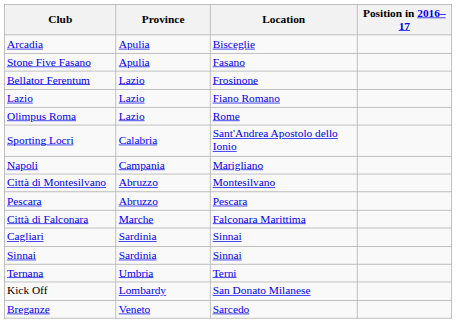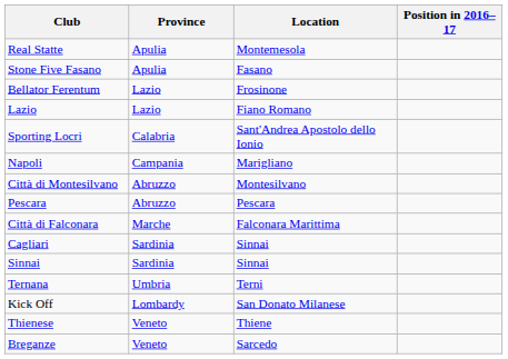 <table class="wikitable sortable">
 <tr>
 <th width=150>Club</th>
 <th width=125>Province</th>
 <th width=200>Location</th>
 <th width=125>Position in <a href='#'>2016–17</a></th>
 </tr>
 <tr>
-<td><a href='#'>Arcadia</a></td>
+<td><a href='#'>Real Statte</a></td>
 <td> <a href='#'>Apulia</a></td>
-<td><a href='#'>Bisceglie</a></td>
+<td><a href='#'>Montemesola</a></td>
 <td></td>
 </tr>
 <tr>
 <td><a href='#'>Stone Five Fasano</a></td>
 <td> <a href='#'>Apulia</a></td>
 <td><a href='#'>Fasano</a></td>
 <td></td>
 </tr>
 <tr>
 <td><a href='#'>Bellator Ferentum</a></td>
 <td> <a href='#'>Lazio</a></td>
 <td><a href='#'>Frosinone</a></td>
 <td></td>
 </tr>
 <tr>
 <td><a href='#'>Lazio</a></td>
 <td> <a href='#'>Lazio</a></td>
 <td><a href='#'>Fiano Romano</a></td>
-<td></td>
-</tr>
-<tr>
-<td><a href='#'>Olimpus Roma</a></td>
-<td> <a href='#'>Lazio</a></td>
-<td><a href='#'>Rome</a></td>
 <td></td>
 </tr>
 <tr>
 <td><a href='#'>Sporting Locri</a></td>
 <td> <a href='#'>Calabria</a></td>
 <td><a href='#'>Sant'Andrea Apostolo dello Ionio</a></td>
 <td></td>
 </tr>
 <tr>
 <td><a href='#'>Napoli</a></td>
 <td> <a href='#'>Campania</a></td>
 <td><a href='#'>Marigliano</a></td>
 <td></td>
 </tr>
 <tr>
 <td><a href='#'>Città di Montesilvano</a></td>
 <td> <a href='#'>Abruzzo</a></td>
 <td><a href='#'>Montesilvano</a></td>
 <td></td>
 </tr>
 <tr>
 <td><a href='#'>Pescara</a></td>
 <td> <a href='#'>Abruzzo</a></td>
 <td><a href='#'>Pescara</a></td>
 <td></td>
 </tr>
 <tr>
 <td><a href='#'>Città di Falconara</a></td>
 <td> <a href='#'>Marche</a></td>
 <td><a href='#'>Falconara Marittima</a></td>
 <td></td>
 </tr>
 <tr>
 <td><a href='#'>Cagliari</a></td>
 <td> <a href='#'>Sardinia</a></td>
 <td><a href='#'>Sinnai</a></td>
 <td></td>
 </tr>
 <tr>
 <td><a href='#'>Sinnai</a></td>
 <td> <a href='#'>Sardinia</a></td>
 <td><a href='#'>Sinnai</a></td>
 <td></td>
 </tr>
 <tr>
 <td><a href='#'>Ternana</a></td>
 <td> <a href='#'>Umbria</a></td>
 <td><a href='#'>Terni</a></td>
 <td></td>
 </tr>
 <tr>
 <td>Kick Off</td>
 <td> <a href='#'>Lombardy</a></td>
 <td><a href='#'>San Donato Milanese</a></td>
 <td></td>
 </tr>
 <tr>
+<td><a href='#'>Thienese</a></td>
+<td> <a href='#'>Veneto</a></td>
+<td><a href='#'>Thiene</a></td>
+<td></td>
+</tr>
+<tr>
 <td><a href='#'>Breganze</a></td>
 <td> <a href='#'>Veneto</a></td>
 <td><a href='#'>Sarcedo</a></td>
 <td></td>
 </tr>
 </table>
